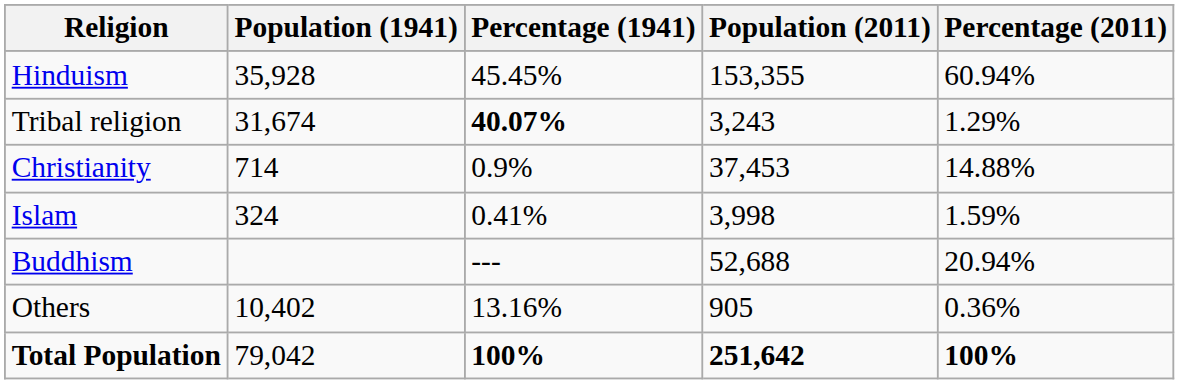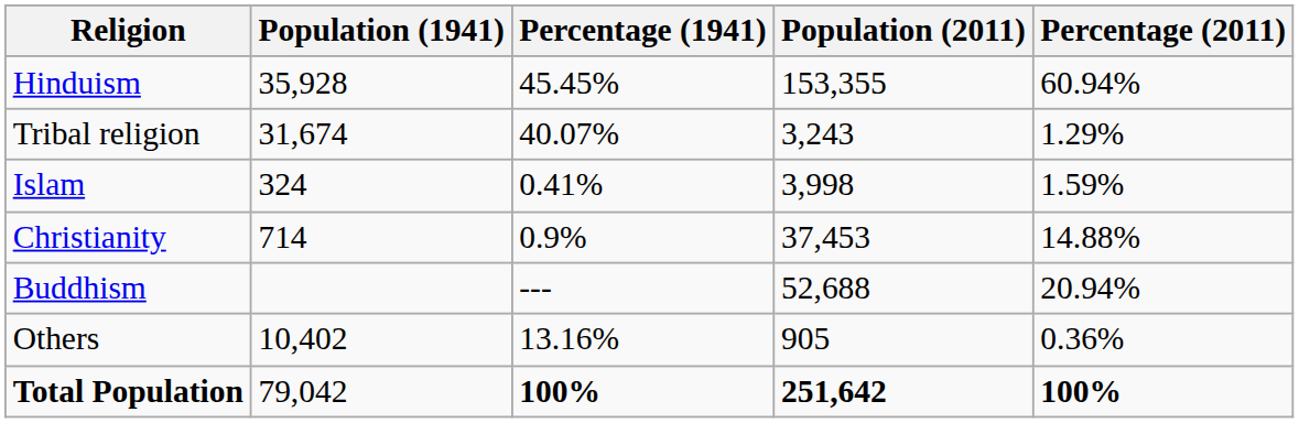 <table class="wikitable sortable">
 <tr>
 <th>Religion</th>
 <th>Population (1941)</th>
 <th>Percentage (1941)</th>
 <th>Population (2011)</th>
 <th>Percentage (2011)</th>
 </tr>
 <tr>
 <td><a href='#'>Hinduism</a> </td>
 <td>35,928</td>
 <td>45.45%</td>
 <td>153,355</td>
 <td>60.94%</td>
 </tr>
 <tr>
 <td>Tribal religion </td>
 <td>31,674</td>
-<td><strong>40.07%</strong></td>
+<td>40.07%</td>
 <td>3,243</td>
 <td>1.29%</td>
+</tr>
+<tr>
+<td><a href='#'>Islam</a> </td>
+<td>324</td>
+<td>0.41%</td>
+<td>3,998</td>
+<td>1.59%</td>
 </tr>
 <tr>
 <td><a href='#'>Christianity</a> </td>
 <td>714</td>
 <td>0.9%</td>
 <td>37,453</td>
 <td>14.88%</td>
-</tr>
-<tr>
-<td><a href='#'>Islam</a> </td>
-<td>324</td>
-<td>0.41%</td>
-<td>3,998</td>
-<td>1.59%</td>
 </tr>
 <tr>
 <td><a href='#'>Buddhism</a> </td>
 <td></td>
 <td>---</td>
 <td>52,688</td>
 <td>20.94%</td>
 </tr>
 <tr>
 <td>Others</td>
 <td>10,402</td>
 <td>13.16%</td>
 <td>905</td>
 <td>0.36%</td>
 </tr>
 <tr>
 <td><strong>Total Population</strong></td>
 <td>79,042</td>
 <td><strong>100%</strong></td>
 <td><strong>251,642</strong></td>
 <td><strong>100%</strong></td>
 </tr>
 </table>
